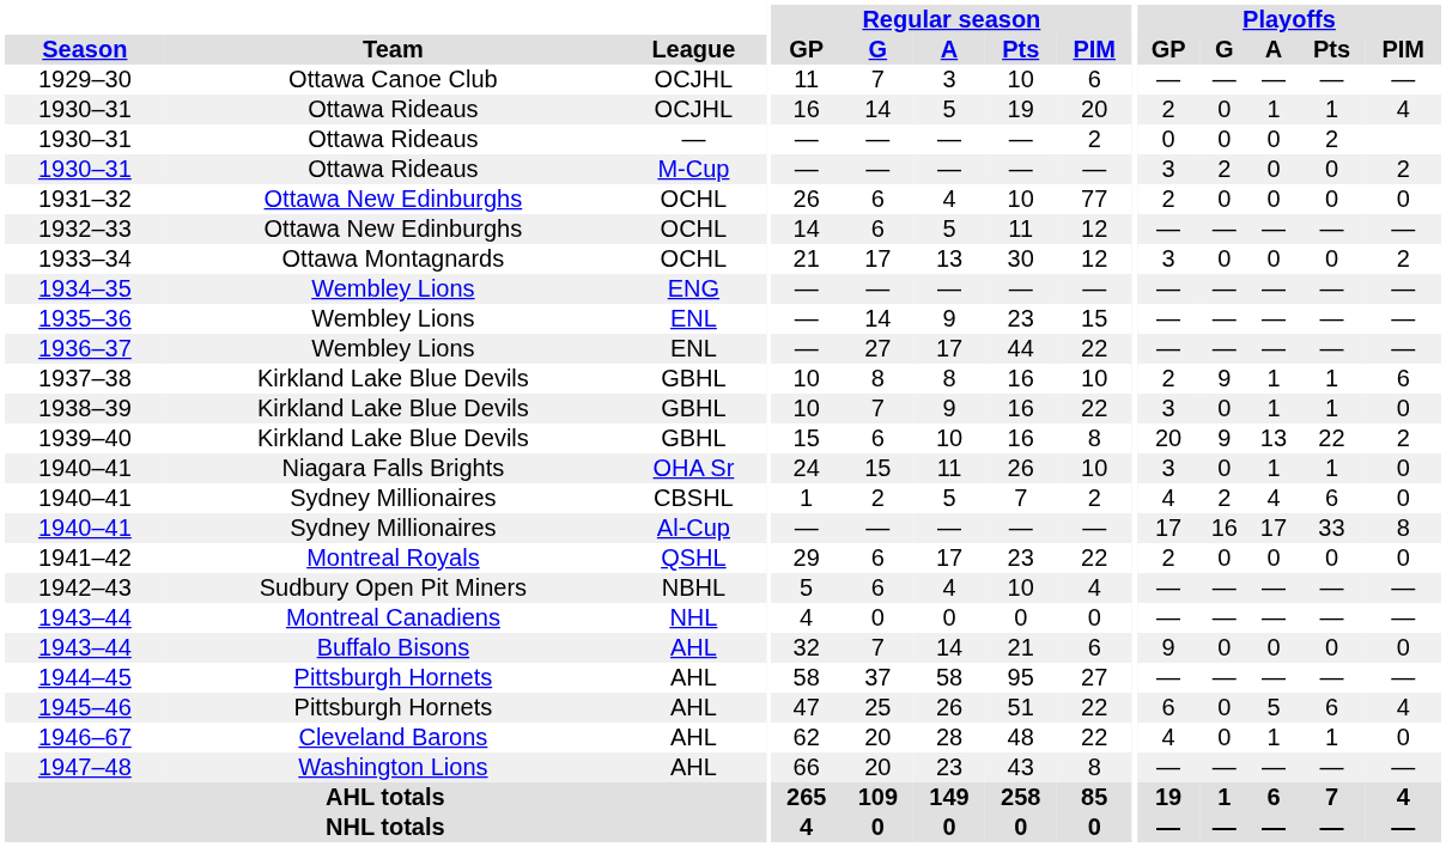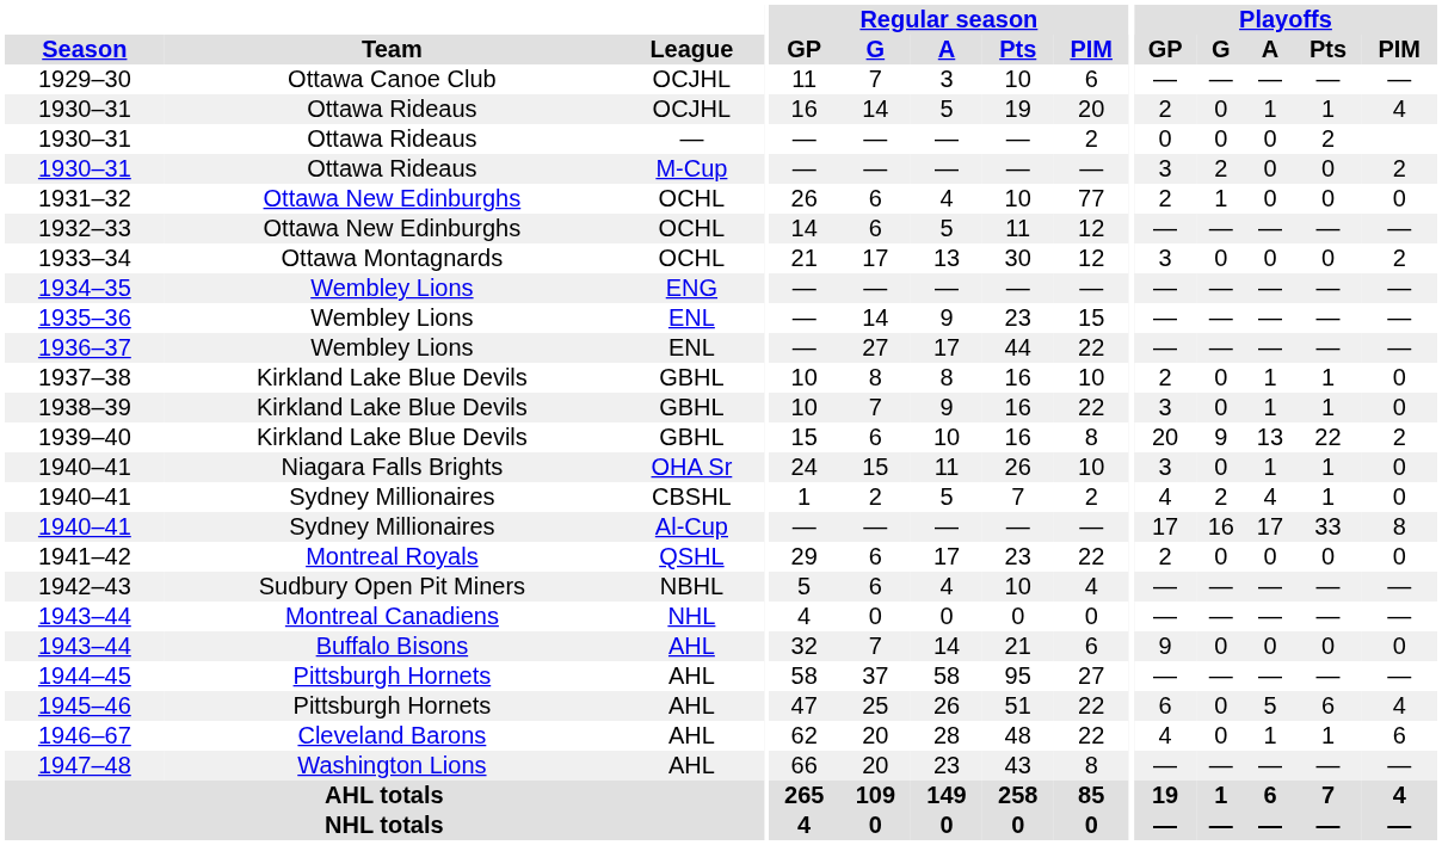 <table border="0" cellpadding="1" cellspacing="0" style="text-align:center; width:60em">
 <tr bgcolor="#e0e0e0">
 <th colspan="3" bgcolor="#ffffff"></th>
 <th rowspan="100" bgcolor="#ffffff"></th>
 <th colspan="5"><a href='#'>Regular season</a></th>
 <th rowspan="100" bgcolor="#ffffff"></th>
 <th colspan="5"><a href='#'>Playoffs</a></th>
 </tr>
 <tr bgcolor="#e0e0e0">
 <th><a href='#'>Season</a></th>
 <th>Team</th>
 <th>League</th>
 <th>GP</th>
 <th><a href='#'>G</a></th>
 <th><a href='#'>A</a></th>
 <th><a href='#'>Pts</a></th>
 <th><a href='#'>PIM</a></th>
 <th>GP</th>
 <th>G</th>
 <th>A</th>
 <th>Pts</th>
 <th>PIM</th>
 </tr>
 <tr>
 <td>1929–30</td>
 <td>Ottawa Canoe Club</td>
 <td>OCJHL</td>
 <td>11</td>
 <td>7</td>
 <td>3</td>
 <td>10</td>
 <td>6</td>
 <td>—</td>
 <td>—</td>
 <td>—</td>
 <td>—</td>
 <td>—</td>
 </tr>
 <tr bgcolor="#f0f0f0">
 <td>1930–31</td>
 <td>Ottawa Rideaus</td>
 <td>OCJHL</td>
 <td>16</td>
 <td>14</td>
 <td>5</td>
 <td>19</td>
 <td>20</td>
 <td>2</td>
 <td>0</td>
 <td>1</td>
 <td>1</td>
 <td>4</td>
 </tr>
 <tr>
 <td>1930–31</td>
 <td>Ottawa Rideaus</td>
 <td>—</td>
 <td>—</td>
 <td>—</td>
 <td>—</td>
 <td>—</td>
 <td>2</td>
 <td>0</td>
 <td>0</td>
 <td>0</td>
 <td>2</td>
 </tr>
 <tr bgcolor="#f0f0f0">
 <td><a href='#'>1930–31</a></td>
 <td>Ottawa Rideaus</td>
 <td><a href='#'>M-Cup</a></td>
 <td>—</td>
 <td>—</td>
 <td>—</td>
 <td>—</td>
 <td>—</td>
 <td>3</td>
 <td>2</td>
 <td>0</td>
 <td>0</td>
 <td>2</td>
 </tr>
 <tr>
 <td>1931–32</td>
 <td><a href='#'>Ottawa New Edinburghs</a></td>
 <td>OCHL</td>
 <td>26</td>
 <td>6</td>
 <td>4</td>
 <td>10</td>
 <td>77</td>
 <td>2</td>
-<td>0</td>
+<td>1</td>
 <td>0</td>
 <td>0</td>
 <td>0</td>
 </tr>
 <tr bgcolor="#f0f0f0">
 <td>1932–33</td>
 <td>Ottawa New Edinburghs</td>
 <td>OCHL</td>
 <td>14</td>
 <td>6</td>
 <td>5</td>
 <td>11</td>
 <td>12</td>
 <td>—</td>
 <td>—</td>
 <td>—</td>
 <td>—</td>
 <td>—</td>
 </tr>
 <tr>
 <td>1933–34</td>
 <td>Ottawa Montagnards</td>
 <td>OCHL</td>
 <td>21</td>
 <td>17</td>
 <td>13</td>
 <td>30</td>
 <td>12</td>
 <td>3</td>
 <td>0</td>
 <td>0</td>
 <td>0</td>
 <td>2</td>
 </tr>
 <tr bgcolor="#f0f0f0">
 <td><a href='#'>1934–35</a></td>
 <td><a href='#'>Wembley Lions</a></td>
 <td><a href='#'>ENG</a></td>
 <td>—</td>
 <td>—</td>
 <td>—</td>
 <td>—</td>
 <td>—</td>
 <td>—</td>
 <td>—</td>
 <td>—</td>
 <td>—</td>
 <td>—</td>
 </tr>
 <tr>
 <td><a href='#'>1935–36</a></td>
 <td>Wembley Lions</td>
 <td><a href='#'>ENL</a></td>
 <td>—</td>
 <td>14</td>
 <td>9</td>
 <td>23</td>
 <td>15</td>
 <td>—</td>
 <td>—</td>
 <td>—</td>
 <td>—</td>
 <td>—</td>
 </tr>
 <tr bgcolor="#f0f0f0">
 <td><a href='#'>1936–37</a></td>
 <td>Wembley Lions</td>
 <td>ENL</td>
 <td>—</td>
 <td>27</td>
 <td>17</td>
 <td>44</td>
 <td>22</td>
 <td>—</td>
 <td>—</td>
 <td>—</td>
 <td>—</td>
 <td>—</td>
 </tr>
 <tr>
 <td>1937–38</td>
 <td>Kirkland Lake Blue Devils</td>
 <td>GBHL</td>
 <td>10</td>
 <td>8</td>
 <td>8</td>
 <td>16</td>
 <td>10</td>
 <td>2</td>
-<td>9</td>
+<td>0</td>
 <td>1</td>
 <td>1</td>
-<td>6</td>
+<td>0</td>
 </tr>
 <tr bgcolor="#f0f0f0">
 <td>1938–39</td>
 <td>Kirkland Lake Blue Devils</td>
 <td>GBHL</td>
 <td>10</td>
 <td>7</td>
 <td>9</td>
 <td>16</td>
 <td>22</td>
 <td>3</td>
 <td>0</td>
 <td>1</td>
 <td>1</td>
 <td>0</td>
 </tr>
 <tr>
 <td>1939–40</td>
 <td>Kirkland Lake Blue Devils</td>
 <td>GBHL</td>
 <td>15</td>
 <td>6</td>
 <td>10</td>
 <td>16</td>
 <td>8</td>
 <td>20</td>
 <td>9</td>
 <td>13</td>
 <td>22</td>
 <td>2</td>
 </tr>
 <tr bgcolor="#f0f0f0">
 <td>1940–41</td>
 <td>Niagara Falls Brights</td>
 <td><a href='#'>OHA Sr</a></td>
 <td>24</td>
 <td>15</td>
 <td>11</td>
 <td>26</td>
 <td>10</td>
 <td>3</td>
 <td>0</td>
 <td>1</td>
 <td>1</td>
 <td>0</td>
 </tr>
 <tr>
 <td>1940–41</td>
 <td>Sydney Millionaires</td>
 <td>CBSHL</td>
 <td>1</td>
 <td>2</td>
 <td>5</td>
 <td>7</td>
 <td>2</td>
 <td>4</td>
 <td>2</td>
 <td>4</td>
-<td>6</td>
+<td>1</td>
 <td>0</td>
 </tr>
 <tr bgcolor="#f0f0f0">
 <td><a href='#'>1940–41</a></td>
 <td>Sydney Millionaires</td>
 <td><a href='#'>Al-Cup</a></td>
 <td>—</td>
 <td>—</td>
 <td>—</td>
 <td>—</td>
 <td>—</td>
 <td>17</td>
 <td>16</td>
 <td>17</td>
 <td>33</td>
 <td>8</td>
 </tr>
 <tr>
 <td>1941–42</td>
 <td><a href='#'>Montreal Royals</a></td>
 <td><a href='#'>QSHL</a></td>
 <td>29</td>
 <td>6</td>
 <td>17</td>
 <td>23</td>
 <td>22</td>
 <td>2</td>
 <td>0</td>
 <td>0</td>
 <td>0</td>
 <td>0</td>
 </tr>
 <tr bgcolor="#f0f0f0">
 <td>1942–43</td>
 <td>Sudbury Open Pit Miners</td>
 <td>NBHL</td>
 <td>5</td>
 <td>6</td>
 <td>4</td>
 <td>10</td>
 <td>4</td>
 <td>—</td>
 <td>—</td>
 <td>—</td>
 <td>—</td>
 <td>—</td>
 </tr>
 <tr>
 <td><a href='#'>1943–44</a></td>
 <td><a href='#'>Montreal Canadiens</a></td>
 <td><a href='#'>NHL</a></td>
 <td>4</td>
 <td>0</td>
 <td>0</td>
 <td>0</td>
 <td>0</td>
 <td>—</td>
 <td>—</td>
 <td>—</td>
 <td>—</td>
 <td>—</td>
 </tr>
 <tr bgcolor="#f0f0f0">
 <td><a href='#'>1943–44</a></td>
 <td><a href='#'>Buffalo Bisons</a></td>
 <td><a href='#'>AHL</a></td>
 <td>32</td>
 <td>7</td>
 <td>14</td>
 <td>21</td>
 <td>6</td>
 <td>9</td>
 <td>0</td>
 <td>0</td>
 <td>0</td>
 <td>0</td>
 </tr>
 <tr>
 <td><a href='#'>1944–45</a></td>
 <td><a href='#'>Pittsburgh Hornets</a></td>
 <td>AHL</td>
 <td>58</td>
 <td>37</td>
 <td>58</td>
 <td>95</td>
 <td>27</td>
 <td>—</td>
 <td>—</td>
 <td>—</td>
 <td>—</td>
 <td>—</td>
 </tr>
 <tr bgcolor="#f0f0f0">
 <td><a href='#'>1945–46</a></td>
 <td>Pittsburgh Hornets</td>
 <td>AHL</td>
 <td>47</td>
 <td>25</td>
 <td>26</td>
 <td>51</td>
 <td>22</td>
 <td>6</td>
 <td>0</td>
 <td>5</td>
 <td>6</td>
 <td>4</td>
 </tr>
 <tr>
 <td><a href='#'>1946–67</a></td>
 <td><a href='#'>Cleveland Barons</a></td>
 <td>AHL</td>
 <td>62</td>
 <td>20</td>
 <td>28</td>
 <td>48</td>
 <td>22</td>
 <td>4</td>
 <td>0</td>
 <td>1</td>
 <td>1</td>
-<td>0</td>
+<td>6</td>
 </tr>
 <tr bgcolor="#f0f0f0">
 <td><a href='#'>1947–48</a></td>
 <td><a href='#'>Washington Lions</a></td>
 <td>AHL</td>
 <td>66</td>
 <td>20</td>
 <td>23</td>
 <td>43</td>
 <td>8</td>
 <td>—</td>
 <td>—</td>
 <td>—</td>
 <td>—</td>
 <td>—</td>
 </tr>
 <tr bgcolor="#e0e0e0">
 <th colspan="3">AHL totals</th>
 <th>265</th>
 <th>109</th>
 <th>149</th>
 <th>258</th>
 <th>85</th>
 <th>19</th>
 <th>1</th>
 <th>6</th>
 <th>7</th>
 <th>4</th>
 </tr>
 <tr bgcolor="#e0e0e0">
 <th colspan="3">NHL totals</th>
 <th>4</th>
 <th>0</th>
 <th>0</th>
 <th>0</th>
 <th>0</th>
 <th>—</th>
 <th>—</th>
 <th>—</th>
 <th>—</th>
 <th>—</th>
 </tr>
 </table>
